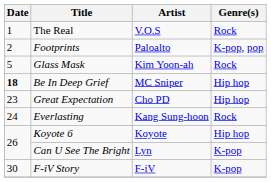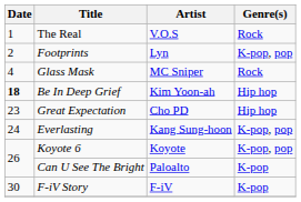 <table class="wikitable" style="text-align: left;">
 <tr>
 <th>Date</th>
 <th>Title</th>
 <th>Artist</th>
 <th>Genre(s)</th>
 </tr>
 <tr>
 <td rowspan="1">1</td>
 <td>The Real</td>
 <td><a href='#'>V.O.S</a></td>
 <td><a href='#'>Rock</a></td>
 </tr>
 <tr>
 <td>2</td>
 <td><em>Footprints</em></td>
-<td><a href='#'>Paloalto</a></td>
+<td><a href='#'>Lyn</a></td>
 <td><a href='#'>K-pop</a>, <a href='#'>pop</a></td>
 </tr>
 <tr>
-<td>5</td>
+<td>4</td>
 <td><em>Glass Mask</em></td>
-<td><a href='#'>Kim Yoon-ah</a></td>
+<td><a href='#'>MC Sniper</a></td>
 <td><a href='#'>Rock</a></td>
 </tr>
 <tr>
 <td><strong>18</strong></td>
 <td><em>Be In Deep Grief</em></td>
-<td><a href='#'>MC Sniper</a></td>
+<td><a href='#'>Kim Yoon-ah</a></td>
 <td><a href='#'>Hip hop</a></td>
 </tr>
 <tr>
 <td>23</td>
 <td><em>Great Expectation</em></td>
 <td><a href='#'>Cho PD</a></td>
 <td><a href='#'>Hip hop</a></td>
 </tr>
 <tr>
 <td rowspan="1">24</td>
 <td><em>Everlasting</em></td>
 <td><a href='#'>Kang Sung-hoon</a></td>
-<td><a href='#'>Rock</a></td>
+<td><a href='#'>K-pop</a>, <a href='#'>pop</a></td>
 </tr>
 <tr>
 <td rowspan="2">26</td>
 <td><em>Koyote 6</em></td>
 <td><a href='#'>Koyote</a></td>
-<td><a href='#'>Hip hop</a></td>
+<td><a href='#'>K-pop</a>, <a href='#'>pop</a></td>
 </tr>
 <tr>
 <td><em>Can U See The Bright</em></td>
-<td><a href='#'>Lyn</a></td>
+<td><a href='#'>Paloalto</a></td>
 <td><a href='#'>K-pop</a></td>
 </tr>
 <tr>
 <td>30</td>
 <td><em>F-iV Story</em></td>
 <td><a href='#'>F-iV</a></td>
 <td><a href='#'>K-pop</a></td>
 </tr>
 <tr>
 </tr>
 </table>
